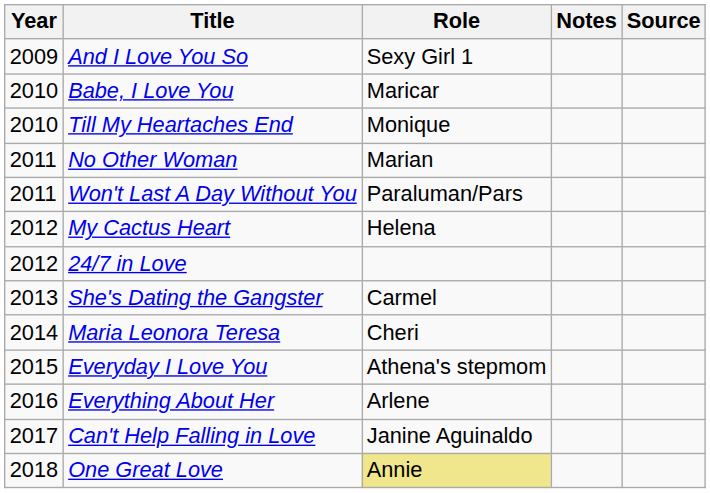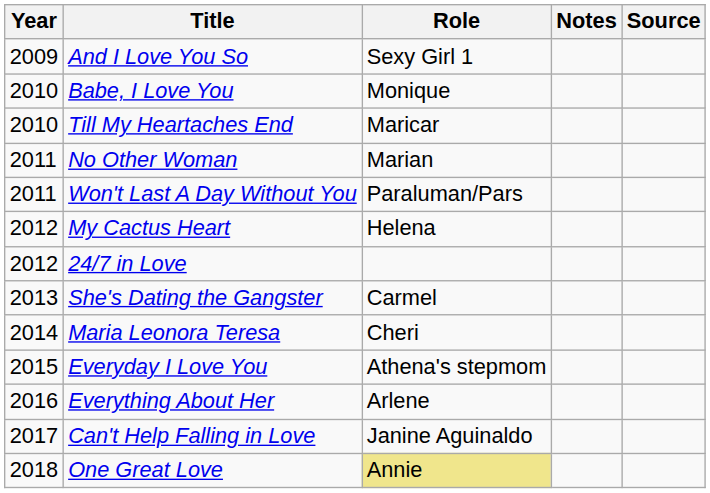 <table class="wikitable sortable" >
 <tr>
 <th>Year</th>
 <th>Title</th>
 <th>Role</th>
 <th class="unsortable">Notes </th>
 <th class="unsortable">Source </th>
 </tr>
 <tr>
 <td>2009</td>
 <td><em><a href='#'>And I Love You So</a></em></td>
 <td>Sexy Girl 1</td>
 <td></td>
 <td></td>
 </tr>
 <tr>
 <td>2010</td>
 <td><em><a href='#'>Babe, I Love You</a></em></td>
-<td>Maricar</td>
+<td>Monique</td>
 <td></td>
 <td></td>
 </tr>
 <tr>
 <td>2010</td>
 <td><em><a href='#'>Till My Heartaches End</a></em></td>
-<td>Monique</td>
+<td>Maricar</td>
 <td></td>
 <td></td>
 </tr>
 <tr>
 <td>2011</td>
 <td><em><a href='#'>No Other Woman</a></em></td>
 <td>Marian</td>
 <td></td>
 <td></td>
 </tr>
 <tr>
 <td>2011</td>
 <td><em><a href='#'>Won't Last A Day Without You</a></em></td>
 <td>Paraluman/Pars</td>
 <td></td>
 <td></td>
 </tr>
 <tr>
 <td>2012</td>
 <td><em><a href='#'>My Cactus Heart</a></em></td>
 <td>Helena</td>
 <td></td>
 <td></td>
 </tr>
 <tr>
 <td>2012</td>
 <td><em><a href='#'>24/7 in Love</a></em></td>
 <td></td>
 <td></td>
 <td></td>
 </tr>
 <tr>
 <td>2013</td>
 <td><em><a href='#'>She's Dating the Gangster</a></em></td>
 <td>Carmel</td>
 <td></td>
 <td></td>
 </tr>
 <tr>
 <td>2014</td>
 <td><em><a href='#'>Maria Leonora Teresa</a></em></td>
 <td>Cheri</td>
 <td></td>
 <td></td>
 </tr>
 <tr>
 <td>2015</td>
 <td><em><a href='#'>Everyday I Love You</a></em></td>
 <td>Athena's stepmom</td>
 <td></td>
 <td></td>
 </tr>
 <tr>
 <td>2016</td>
 <td><em><a href='#'>Everything About Her</a></em></td>
 <td>Arlene</td>
 <td></td>
 <td></td>
 </tr>
 <tr>
 <td>2017</td>
 <td><em><a href='#'>Can't Help Falling in Love</a></em></td>
 <td>Janine Aguinaldo</td>
 <td></td>
 <td></td>
 </tr>
 <tr>
 <td>2018</td>
 <td><em><a href='#'>One Great Love</a></em></td>
 <td style="background: khaki;">Annie</td>
 <td></td>
 <td></td>
 </tr>
 </table>
